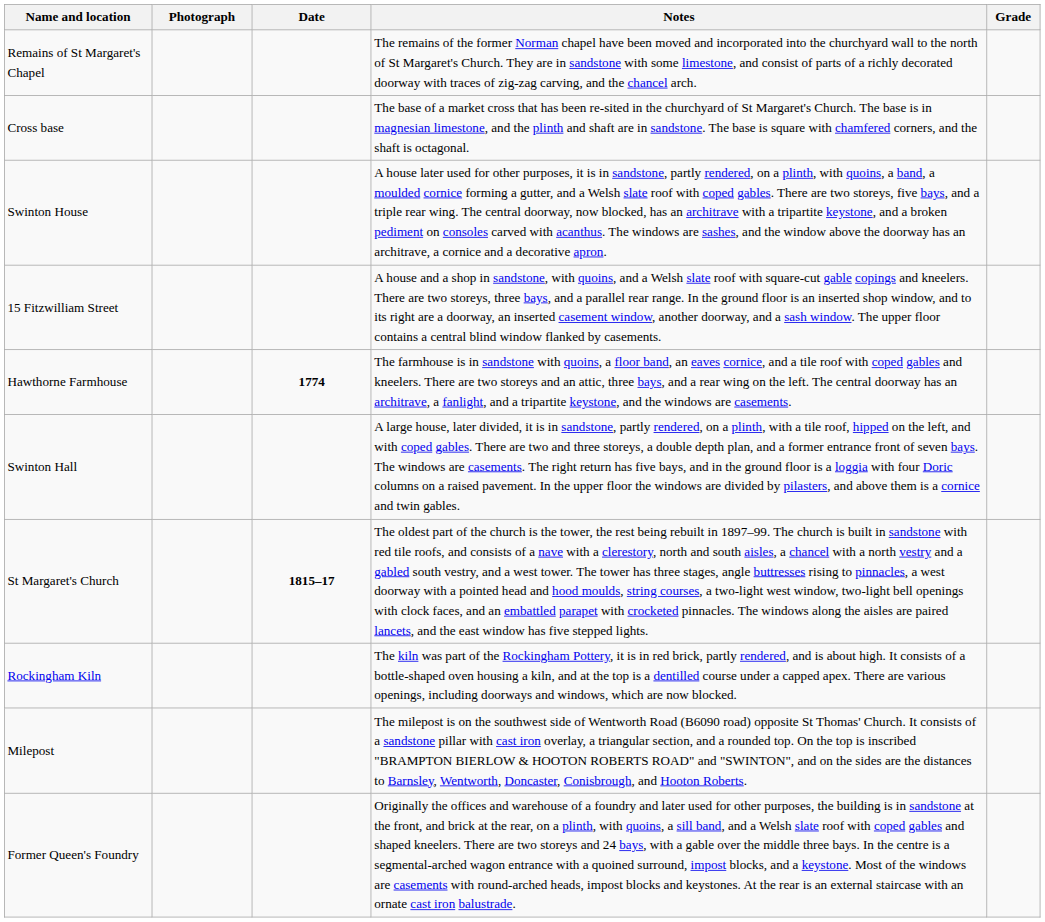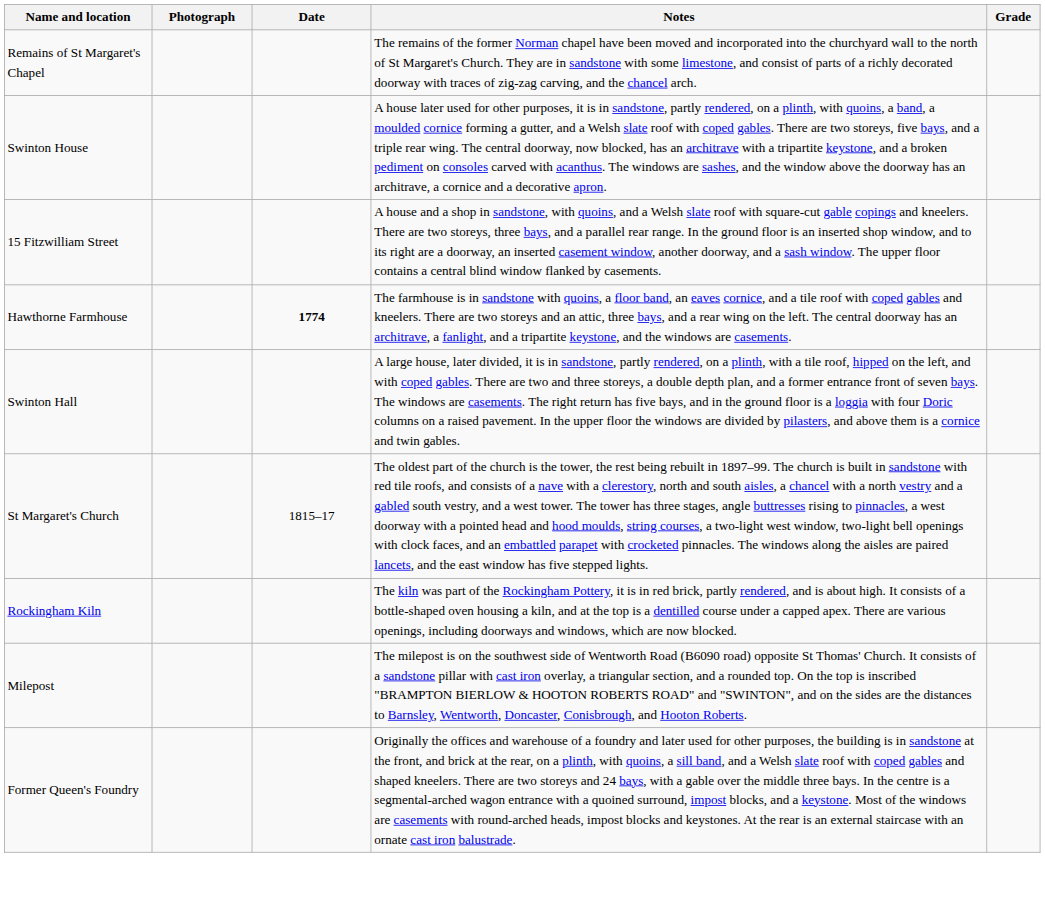 <table class="wikitable sortable plainrowheaders" style="width:100%; border:0; text-align:left; line-height:150%;">
 <tr>
 <th scope="col"  style="width:150px">Name and location</th>
 <th scope="col"  style="width:100px" class="unsortable">Photograph</th>
 <th scope="col"  style="width:120px">Date</th>
 <th scope="col"  style="width:650px" class="unsortable">Notes</th>
 <th scope="col"  style="width:50px">Grade</th>
 </tr>
 <tr>
 <td>Remains of St Margaret's Chapel<br><small></small></td>
 <td></td>
 <td align="center"></td>
 <td>The remains of the former <a href='#'>Norman</a> chapel have been moved and incorporated into the churchyard wall to the north of St Margaret's Church.  They are in <a href='#'>sandstone</a> with some <a href='#'>limestone</a>, and consist of parts of a richly decorated doorway with traces of zig-zag carving, and the <a href='#'>chancel</a> arch.</td>
-<td align="center" ></td>
-</tr>
-<tr>
-<td>Cross base<br><small></small></td>
-<td></td>
-<td align="center"></td>
-<td>The base of a market cross that has been re-sited in the churchyard of St Margaret's Church.  The base is in <a href='#'>magnesian limestone</a>, and the <a href='#'>plinth</a> and shaft are in <a href='#'>sandstone</a>.  The base is square with <a href='#'>chamfered</a> corners, and the shaft is octagonal.</td>
 <td align="center" ></td>
 </tr>
 <tr>
 <td>Swinton House<br><small></small></td>
 <td></td>
 <td align="center"></td>
 <td>A house later used for other purposes, it is in <a href='#'>sandstone</a>, partly <a href='#'>rendered</a>, on a <a href='#'>plinth</a>, with <a href='#'>quoins</a>, a <a href='#'>band</a>, a <a href='#'>moulded</a> <a href='#'>cornice</a> forming a gutter, and a Welsh <a href='#'>slate</a> roof with <a href='#'>coped</a> <a href='#'>gables</a>.  There are two storeys, five <a href='#'>bays</a>, and a triple rear wing.  The central doorway, now blocked, has an <a href='#'>architrave</a> with a tripartite <a href='#'>keystone</a>, and a broken <a href='#'>pediment</a> on <a href='#'>consoles</a> carved with <a href='#'>acanthus</a>.  The windows are <a href='#'>sashes</a>, and the window above the doorway has an architrave, a cornice and a decorative <a href='#'>apron</a>.</td>
 <td align="center" ></td>
 </tr>
 <tr>
 <td>15 Fitzwilliam Street<br><small></small></td>
 <td></td>
 <td align="center"></td>
 <td>A house and a shop in <a href='#'>sandstone</a>, with <a href='#'>quoins</a>, and a Welsh <a href='#'>slate</a> roof with square-cut <a href='#'>gable</a> <a href='#'>copings</a> and kneelers.  There are two storeys, three <a href='#'>bays</a>, and a parallel rear range.  In the ground floor is an inserted shop window, and to its right are a doorway, an inserted <a href='#'>casement window</a>, another doorway, and a <a href='#'>sash window</a>.  The upper floor contains a central blind window flanked by casements.</td>
 <td align="center" ></td>
 </tr>
 <tr>
 <td>Hawthorne Farmhouse<br><small></small></td>
 <td></td>
 <td align="center"><strong>1774</strong></td>
 <td>The farmhouse is in <a href='#'>sandstone</a> with <a href='#'>quoins</a>, a <a href='#'>floor band</a>, an <a href='#'>eaves</a> <a href='#'>cornice</a>, and a tile roof with <a href='#'>coped</a> <a href='#'>gables</a> and kneelers.  There are two storeys and an attic, three <a href='#'>bays</a>, and a rear wing on the left.  The central doorway has an <a href='#'>architrave</a>, a <a href='#'>fanlight</a>, and a tripartite <a href='#'>keystone</a>, and the windows are <a href='#'>casements</a>.</td>
 <td align="center" ></td>
 </tr>
 <tr>
 <td>Swinton Hall<br><small></small></td>
 <td></td>
 <td align="center"></td>
 <td>A large house, later divided, it is in <a href='#'>sandstone</a>, partly <a href='#'>rendered</a>, on a <a href='#'>plinth</a>, with a tile roof, <a href='#'>hipped</a> on the left, and with <a href='#'>coped</a> <a href='#'>gables</a>. There are two and three storeys, a double depth plan, and a former entrance front of seven <a href='#'>bays</a>.  The windows are <a href='#'>casements</a>.  The right return has five bays, and in the ground floor is a <a href='#'>loggia</a> with four <a href='#'>Doric</a> columns on a raised pavement.  In the upper floor the windows are divided by <a href='#'>pilasters</a>, and above them is a <a href='#'>cornice</a> and twin gables.</td>
 <td align="center" ></td>
 </tr>
 <tr>
 <td>St Margaret's Church<br><small></small></td>
 <td></td>
-<td align="center"><strong>1815–17</strong></td>
+<td align="center">1815–17</td>
 <td>The oldest part of the church is the tower, the rest being rebuilt in 1897–99.  The church is built in <a href='#'>sandstone</a> with red tile roofs, and consists of a <a href='#'>nave</a> with a <a href='#'>clerestory</a>, north and south <a href='#'>aisles</a>, a <a href='#'>chancel</a> with a north <a href='#'>vestry</a> and a <a href='#'>gabled</a> south vestry, and a west tower.  The tower has three stages, angle <a href='#'>buttresses</a> rising to <a href='#'>pinnacles</a>, a west doorway with a pointed head and <a href='#'>hood moulds</a>, <a href='#'>string courses</a>, a two-light west window, two-light bell openings with clock faces, and an <a href='#'>embattled</a> <a href='#'>parapet</a> with <a href='#'>crocketed</a> pinnacles.  The windows along the aisles are paired <a href='#'>lancets</a>, and the east window has five stepped lights.</td>
 <td align="center" ></td>
 </tr>
 <tr>
 <td><a href='#'>Rockingham Kiln</a><br><small></small></td>
 <td></td>
 <td align="center"></td>
 <td>The <a href='#'>kiln</a> was part of the <a href='#'>Rockingham Pottery</a>, it is in red brick, partly <a href='#'>rendered</a>, and is about  high.  It consists of a bottle-shaped oven housing a kiln, and at the top is a <a href='#'>dentilled</a> course under a capped apex.  There are various openings, including doorways and windows, which are now blocked.</td>
 <td align="center" ></td>
 </tr>
 <tr>
 <td>Milepost<br><small></small></td>
 <td></td>
 <td align="center"></td>
 <td>The milepost is on the southwest side of Wentworth Road (B6090 road) opposite St Thomas' Church.  It consists of a <a href='#'>sandstone</a> pillar with <a href='#'>cast iron</a> overlay, a triangular section, and a rounded top.  On the top is inscribed "BRAMPTON BIERLOW & HOOTON ROBERTS ROAD" and "SWINTON", and on the sides are the distances to <a href='#'>Barnsley</a>, <a href='#'>Wentworth</a>, <a href='#'>Doncaster</a>, <a href='#'>Conisbrough</a>, and <a href='#'>Hooton Roberts</a>.</td>
 <td align="center" ></td>
 </tr>
 <tr>
 <td>Former Queen's Foundry<br><small></small></td>
 <td></td>
 <td align="center"></td>
 <td>Originally the offices and warehouse of a foundry and later used for other purposes, the building is in <a href='#'>sandstone</a> at the front, and brick at the rear, on a <a href='#'>plinth</a>, with <a href='#'>quoins</a>, a <a href='#'>sill band</a>, and a Welsh <a href='#'>slate</a> roof with <a href='#'>coped</a> <a href='#'>gables</a> and shaped kneelers.  There are two storeys and 24 <a href='#'>bays</a>, with a gable over the middle three bays.  In the centre is a segmental-arched wagon entrance with a quoined surround, <a href='#'>impost</a> blocks, and a <a href='#'>keystone</a>.  Most of the windows are <a href='#'>casements</a> with round-arched heads, impost blocks and keystones.  At the rear is an external staircase with an ornate <a href='#'>cast iron</a> <a href='#'>balustrade</a>.</td>
 <td align="center" ></td>
 </tr>
 <tr>
 </tr>
 </table>
